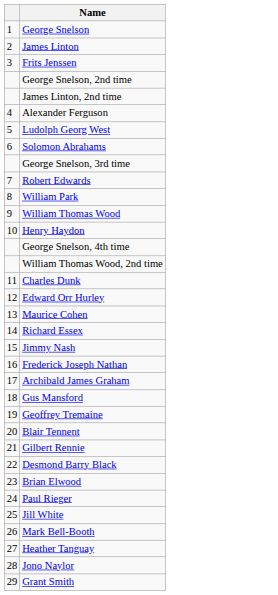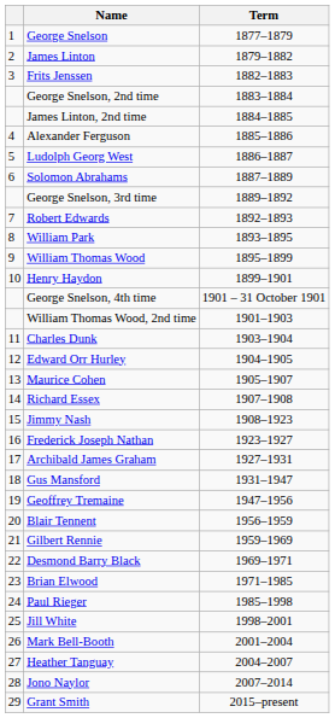 <table class="wikitable">
 <tr>
 <th></th>
 <th>Name</th>
+<th>Term</th>
 </tr>
 <tr>
 <td>1</td>
 <td><a href='#'>George Snelson</a></td>
+<td align=center>1877–1879</td>
 </tr>
 <tr>
 <td>2</td>
 <td><a href='#'>James Linton</a></td>
+<td align=center>1879–1882</td>
 </tr>
 <tr>
 <td>3</td>
 <td><a href='#'>Frits Jenssen</a></td>
+<td align=center>1882–1883</td>
 </tr>
 <tr>
 <td></td>
 <td>George Snelson, 2nd time</td>
+<td align=center>1883–1884</td>
 </tr>
 <tr>
 <td></td>
 <td>James Linton, 2nd time</td>
+<td align=center>1884–1885</td>
 </tr>
 <tr>
 <td>4</td>
 <td>Alexander Ferguson</td>
+<td align=center>1885–1886</td>
 </tr>
 <tr>
 <td>5</td>
 <td><a href='#'>Ludolph Georg West</a></td>
+<td align=center>1886–1887</td>
 </tr>
 <tr>
 <td>6</td>
 <td><a href='#'>Solomon Abrahams</a></td>
+<td align=center>1887–1889</td>
 </tr>
 <tr>
 <td></td>
 <td>George Snelson, 3rd time</td>
+<td align=center>1889–1892</td>
 </tr>
 <tr>
 <td>7</td>
 <td><a href='#'>Robert Edwards</a></td>
+<td align=center>1892–1893</td>
 </tr>
 <tr>
 <td>8</td>
 <td><a href='#'>William Park</a></td>
+<td align=center>1893–1895</td>
 </tr>
 <tr>
 <td>9</td>
 <td><a href='#'>William Thomas Wood</a></td>
+<td align=center>1895–1899</td>
 </tr>
 <tr>
 <td>10</td>
 <td><a href='#'>Henry Haydon</a></td>
+<td align=center>1899–1901</td>
 </tr>
 <tr>
 <td></td>
 <td>George Snelson, 4th time</td>
+<td align=center>1901 – 31 October 1901</td>
 </tr>
 <tr>
 <td></td>
 <td>William Thomas Wood, 2nd time</td>
+<td align=center>1901–1903</td>
 </tr>
 <tr>
 <td>11</td>
 <td><a href='#'>Charles Dunk</a></td>
+<td align=center>1903–1904</td>
 </tr>
 <tr>
 <td>12</td>
 <td><a href='#'>Edward Orr Hurley</a></td>
+<td align=center>1904–1905</td>
 </tr>
 <tr>
 <td>13</td>
 <td><a href='#'>Maurice Cohen</a></td>
+<td align=center>1905–1907</td>
 </tr>
 <tr>
 <td>14</td>
 <td><a href='#'>Richard Essex</a></td>
+<td align=center>1907–1908</td>
 </tr>
 <tr>
 <td>15</td>
 <td><a href='#'>Jimmy Nash</a></td>
+<td align=center>1908–1923</td>
 </tr>
 <tr>
 <td>16</td>
 <td><a href='#'>Frederick Joseph Nathan</a></td>
+<td align=center>1923–1927</td>
 </tr>
 <tr>
 <td>17</td>
 <td><a href='#'>Archibald James Graham</a></td>
+<td align=center>1927–1931</td>
 </tr>
 <tr>
 <td>18</td>
 <td><a href='#'>Gus Mansford</a></td>
+<td align=center>1931–1947</td>
 </tr>
 <tr>
 <td>19</td>
 <td><a href='#'>Geoffrey Tremaine</a></td>
+<td align=center>1947–1956</td>
 </tr>
 <tr>
 <td>20</td>
 <td><a href='#'>Blair Tennent</a></td>
+<td align=center>1956–1959</td>
 </tr>
 <tr>
 <td>21</td>
 <td><a href='#'>Gilbert Rennie</a></td>
+<td align=center>1959–1969</td>
 </tr>
 <tr>
 <td>22</td>
 <td><a href='#'>Desmond Barry Black</a></td>
+<td align=center>1969–1971</td>
 </tr>
 <tr>
 <td>23</td>
 <td><a href='#'>Brian Elwood</a></td>
+<td align=center>1971–1985</td>
 </tr>
 <tr>
 <td>24</td>
 <td><a href='#'>Paul Rieger</a></td>
+<td align=center>1985–1998</td>
 </tr>
 <tr>
 <td>25</td>
 <td><a href='#'>Jill White</a></td>
+<td align=center>1998–2001</td>
 </tr>
 <tr>
 <td>26</td>
 <td><a href='#'>Mark Bell-Booth</a></td>
+<td align=center>2001–2004</td>
 </tr>
 <tr>
 <td>27</td>
 <td><a href='#'>Heather Tanguay</a></td>
+<td align=center>2004–2007</td>
 </tr>
 <tr>
 <td>28</td>
 <td><a href='#'>Jono Naylor</a></td>
+<td align=center>2007–2014</td>
 </tr>
 <tr>
 <td>29</td>
 <td><a href='#'>Grant Smith</a></td>
+<td align=center>2015–present</td>
 </tr>
 </table>
